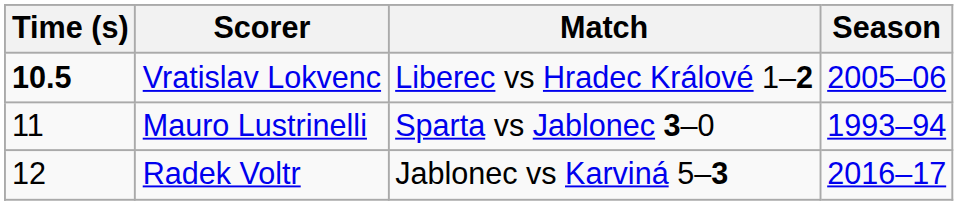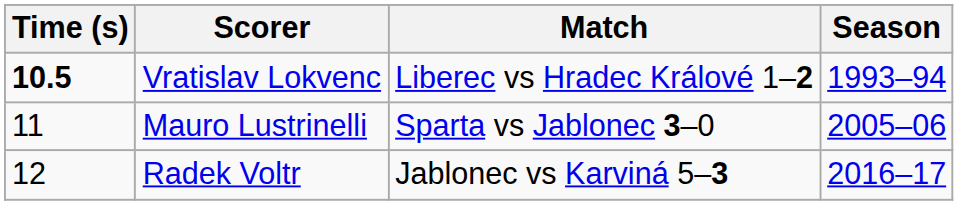 <table class="wikitable">
 <tr>
 <th>Time (s)</th>
 <th>Scorer</th>
 <th>Match</th>
 <th>Season</th>
 </tr>
 <tr>
 <td><strong>10.5</strong></td>
 <td> <a href='#'>Vratislav Lokvenc</a></td>
 <td><a href='#'>Liberec</a> vs <a href='#'>Hradec Králové</a> 1–<strong>2</strong></td>
-<td><a href='#'>2005–06</a></td>
+<td><a href='#'>1993–94</a></td>
 </tr>
 <tr>
 <td>11</td>
 <td> <a href='#'>Mauro Lustrinelli</a></td>
 <td><a href='#'>Sparta</a> vs <a href='#'>Jablonec</a> <strong>3</strong>–0</td>
-<td><a href='#'>1993–94</a></td>
+<td><a href='#'>2005–06</a></td>
 </tr>
 <tr>
 <td>12</td>
 <td> <a href='#'>Radek Voltr</a></td>
 <td>Jablonec vs <a href='#'>Karviná</a> 5–<strong>3</strong></td>
 <td><a href='#'>2016–17</a></td>
 </tr>
 </table>
